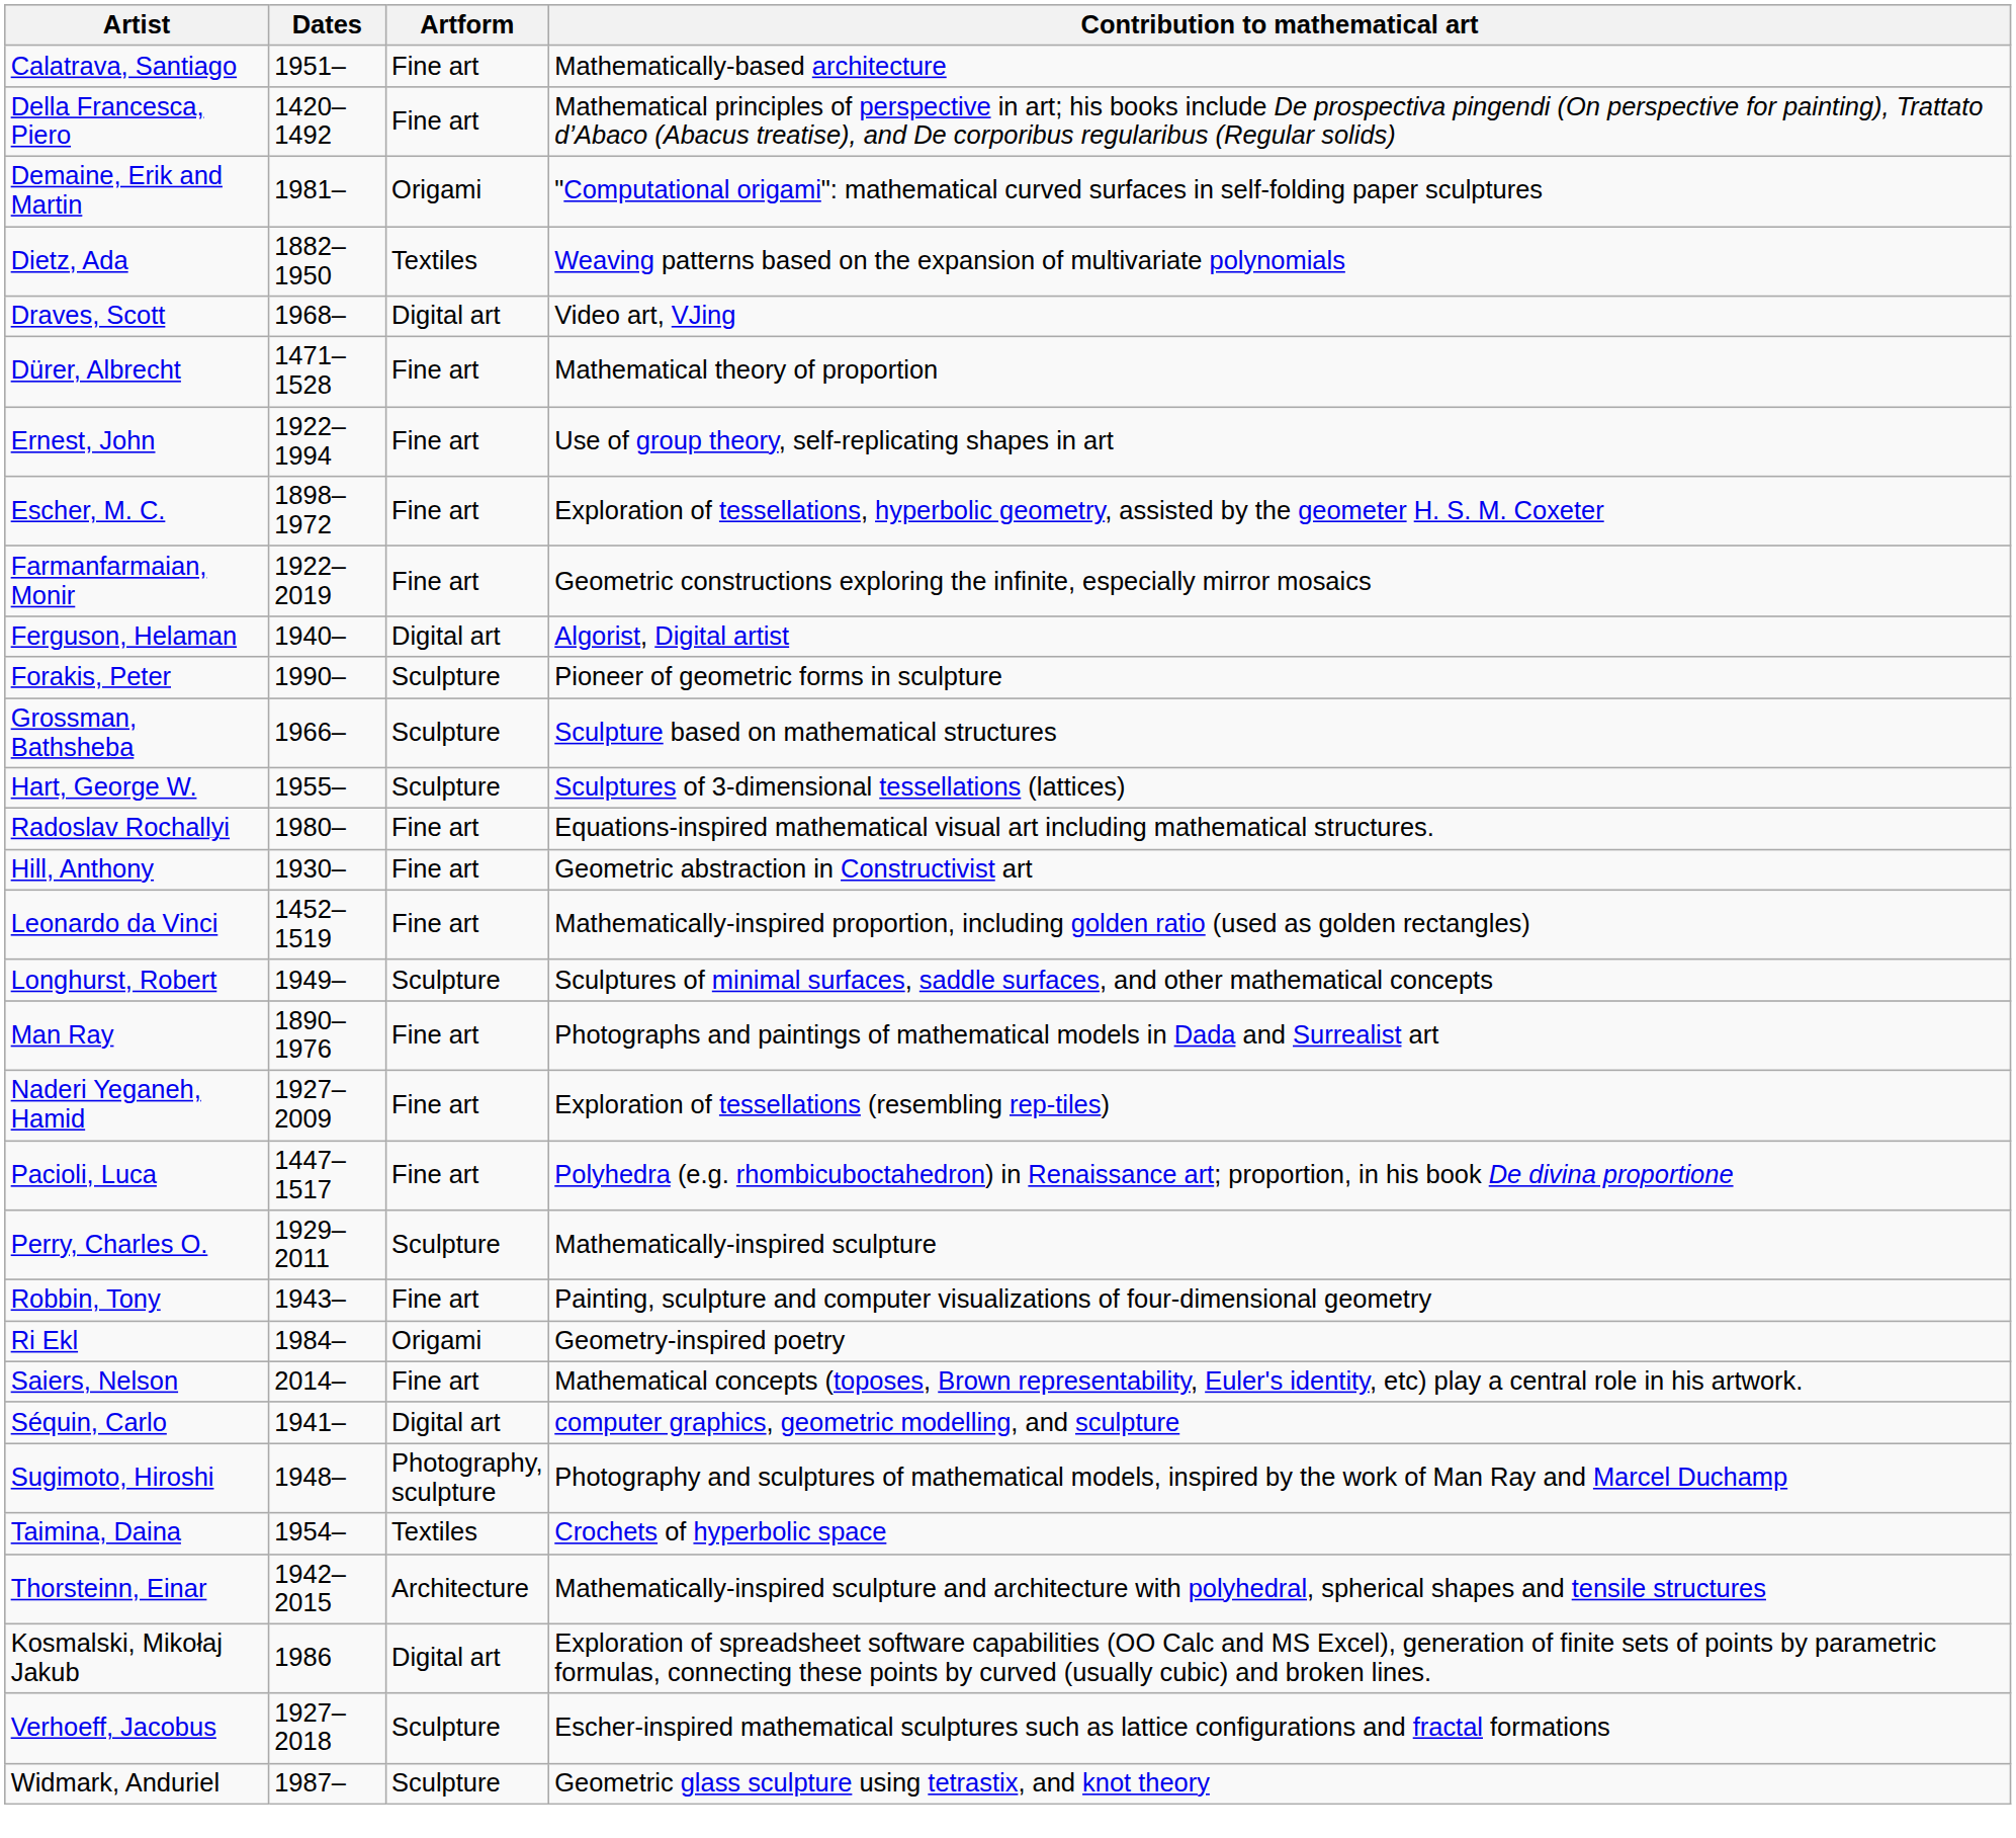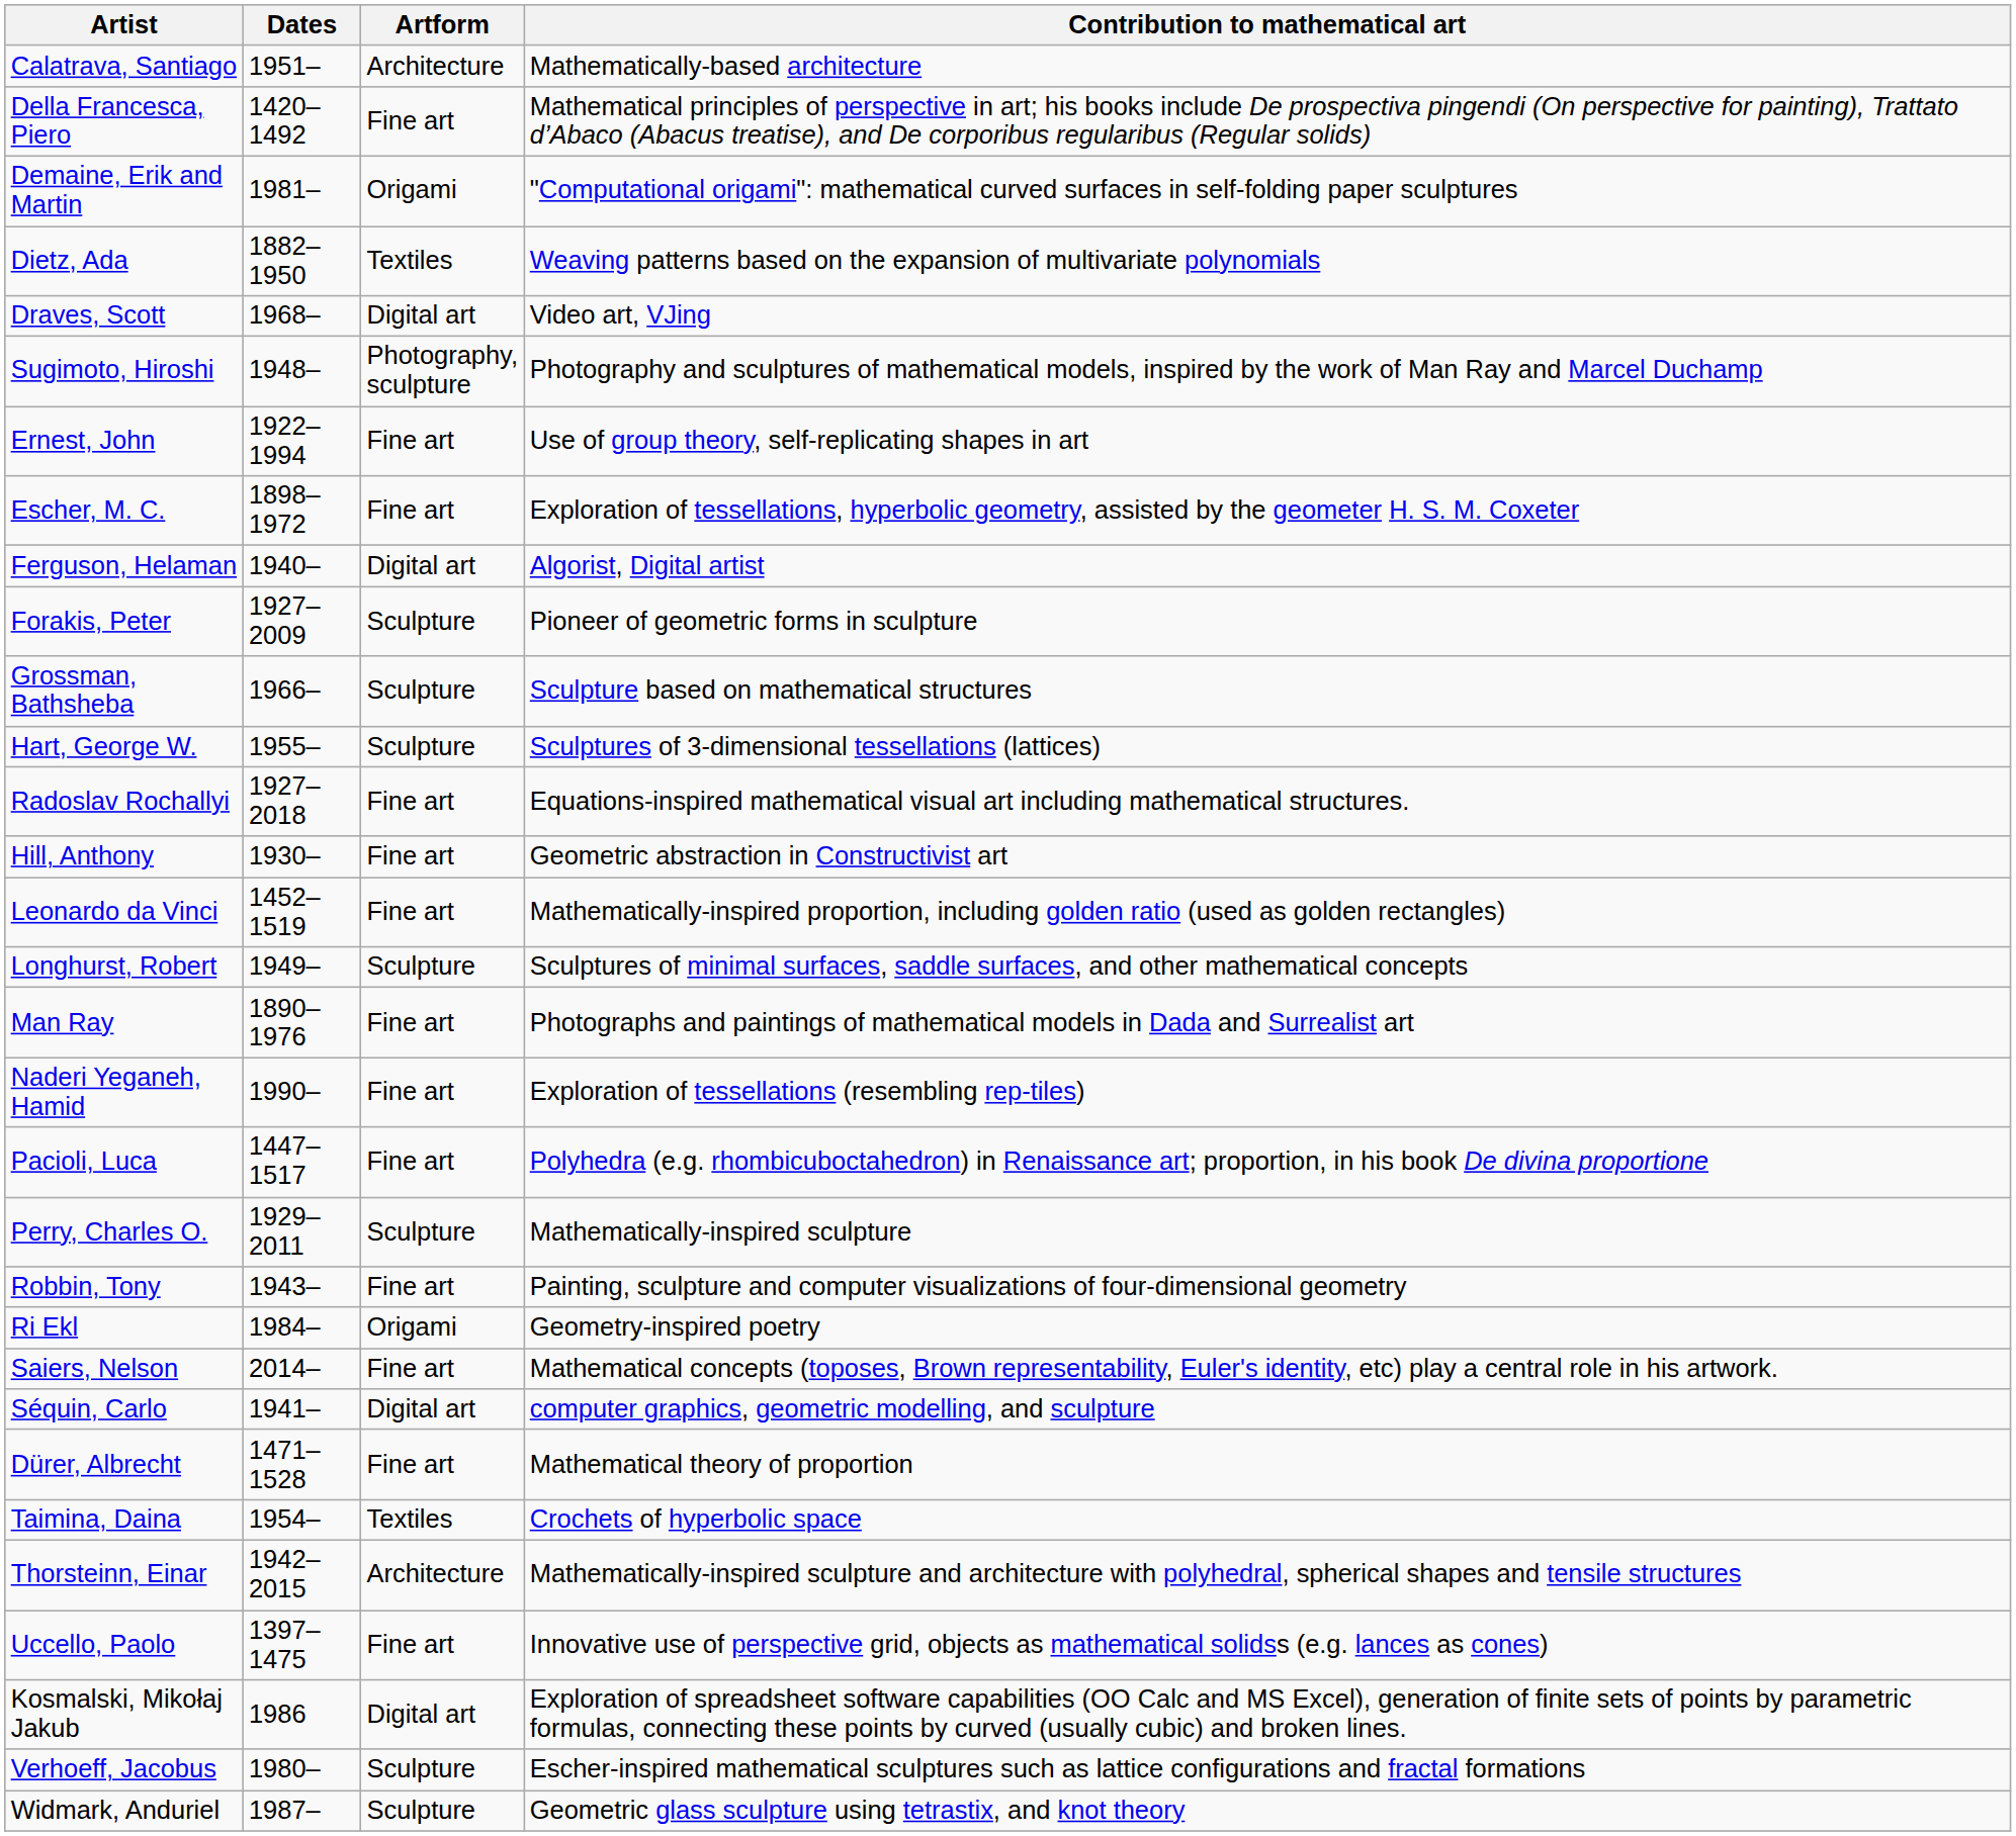 <table class="wikitable sortable">
 <tr>
 <th>Artist</th>
 <th>Dates</th>
 <th>Artform</th>
 <th>Contribution to mathematical art<br></th>
 </tr>
 <tr>
 <td><a href='#'>Calatrava, Santiago</a></td>
 <td>1951–</td>
-<td>Fine art</td>
+<td>Architecture</td>
 <td>Mathematically-based <a href='#'>architecture</a><br></td>
 </tr>
 <tr>
 <td><a href='#'>Della Francesca, Piero</a></td>
 <td>1420–1492</td>
 <td>Fine art</td>
 <td>Mathematical principles of <a href='#'>perspective</a> in art; his books include <em>De prospectiva pingendi (On perspective for painting), Trattato d’Abaco (Abacus treatise), and De corporibus regularibus (Regular solids)</em></td>
 </tr>
 <tr>
 <td><a href='#'>Demaine, Erik and Martin</a></td>
 <td>1981–</td>
 <td>Origami</td>
 <td>"<a href='#'>Computational origami</a>": mathematical curved surfaces in self-folding paper sculptures</td>
 </tr>
 <tr>
 <td><a href='#'>Dietz, Ada</a></td>
 <td>1882–1950</td>
 <td>Textiles</td>
 <td><a href='#'>Weaving</a> patterns based on the expansion of multivariate <a href='#'>polynomials</a></td>
 </tr>
 <tr>
 <td><a href='#'>Draves, Scott</a></td>
 <td>1968–</td>
 <td>Digital art</td>
 <td>Video art, <a href='#'>VJing</a></td>
 </tr>
 <tr>
-<td><a href='#'>Dürer, Albrecht</a></td>
-<td>1471–1528</td>
-<td>Fine art</td>
-<td>Mathematical theory of proportion</td>
+<td><a href='#'>Sugimoto, Hiroshi</a></td>
+<td>1948–</td>
+<td>Photography,<br>sculpture</td>
+<td>Photography and sculptures of mathematical models, inspired by the work of Man Ray  and <a href='#'>Marcel Duchamp</a></td>
 </tr>
 <tr>
 <td><a href='#'>Ernest, John</a></td>
 <td>1922–1994</td>
 <td>Fine art</td>
 <td>Use of <a href='#'>group theory</a>, self-replicating shapes in art</td>
 </tr>
 <tr>
 <td><a href='#'>Escher, M. C.</a></td>
 <td>1898–1972</td>
 <td>Fine art</td>
 <td>Exploration of <a href='#'>tessellations</a>, <a href='#'>hyperbolic geometry</a>, assisted by the <a href='#'>geometer</a> <a href='#'>H. S. M. Coxeter</a></td>
 </tr>
 <tr>
-<td><a href='#'>Farmanfarmaian, Monir</a></td>
-<td>1922–2019</td>
-<td>Fine art</td>
-<td>Geometric constructions exploring the infinite, especially mirror mosaics</td>
-</tr>
-<tr>
 <td><a href='#'>Ferguson, Helaman</a></td>
 <td>1940–</td>
 <td>Digital art</td>
 <td><a href='#'>Algorist</a>, <a href='#'>Digital artist</a><br></td>
 </tr>
 <tr>
 <td><a href='#'>Forakis, Peter</a></td>
-<td>1990–</td>
+<td>1927–2009</td>
 <td>Sculpture</td>
 <td>Pioneer of geometric forms in sculpture<br></td>
 </tr>
 <tr>
 <td><a href='#'>Grossman, Bathsheba</a></td>
 <td>1966–</td>
 <td>Sculpture</td>
 <td><a href='#'>Sculpture</a> based on mathematical structures</td>
 </tr>
 <tr>
 <td><a href='#'>Hart, George W.</a></td>
 <td>1955–</td>
 <td>Sculpture</td>
 <td><a href='#'>Sculptures</a> of 3-dimensional <a href='#'>tessellations</a> (lattices)</td>
 </tr>
 <tr>
 <td><a href='#'>Radoslav Rochallyi</a></td>
-<td>1980–</td>
+<td>1927–2018</td>
 <td>Fine art</td>
 <td>Equations-inspired mathematical visual art including mathematical structures.</td>
 </tr>
 <tr>
 <td><a href='#'>Hill, Anthony</a></td>
 <td>1930–</td>
 <td>Fine art</td>
 <td>Geometric abstraction in <a href='#'>Constructivist</a> art</td>
 </tr>
 <tr>
 <td><a href='#'>Leonardo da Vinci</a></td>
 <td>1452–1519</td>
 <td>Fine art</td>
 <td>Mathematically-inspired proportion, including <a href='#'>golden ratio</a> (used as golden rectangles)</td>
 </tr>
 <tr>
 <td><a href='#'>Longhurst, Robert</a></td>
 <td>1949–</td>
 <td>Sculpture</td>
 <td>Sculptures of <a href='#'>minimal surfaces</a>, <a href='#'>saddle surfaces</a>, and other mathematical concepts</td>
 </tr>
 <tr>
 <td><a href='#'>Man Ray</a></td>
 <td>1890–1976</td>
 <td>Fine art</td>
 <td>Photographs and paintings of mathematical models in <a href='#'>Dada</a> and <a href='#'>Surrealist</a> art</td>
 </tr>
 <tr>
 <td><a href='#'>Naderi Yeganeh, Hamid</a></td>
-<td>1927–2009</td>
+<td>1990–</td>
 <td>Fine art</td>
 <td>Exploration of <a href='#'>tessellations</a> (resembling <a href='#'>rep-tiles</a>)</td>
 </tr>
 <tr>
 <td><a href='#'>Pacioli, Luca</a></td>
 <td>1447–1517</td>
 <td>Fine art</td>
 <td><a href='#'>Polyhedra</a> (e.g. <a href='#'>rhombicuboctahedron</a>) in <a href='#'>Renaissance art</a>; proportion, in his book <em><a href='#'>De divina proportione</a></em></td>
 </tr>
 <tr>
 <td><a href='#'>Perry, Charles O.</a></td>
 <td>1929–2011</td>
 <td>Sculpture</td>
 <td>Mathematically-inspired sculpture</td>
 </tr>
 <tr>
 <td><a href='#'>Robbin, Tony</a></td>
 <td>1943–</td>
 <td>Fine art</td>
 <td>Painting, sculpture and computer visualizations of four-dimensional geometry<br></td>
 </tr>
 <tr>
 <td><a href='#'>Ri Ekl</a></td>
 <td>1984–</td>
 <td>Origami</td>
 <td>Geometry-inspired poetry </td>
 </tr>
 <tr>
 <td><a href='#'>Saiers, Nelson</a></td>
 <td>2014–</td>
 <td>Fine art</td>
 <td>Mathematical concepts (<a href='#'>toposes</a>, <a href='#'>Brown representability</a>, <a href='#'>Euler's identity</a>, etc) play a central role in his artwork.</td>
 </tr>
 <tr>
 <td><a href='#'>Séquin, Carlo</a></td>
 <td>1941–</td>
 <td>Digital art</td>
 <td><a href='#'>computer graphics</a>, <a href='#'>geometric modelling</a>, and <a href='#'>sculpture</a></td>
 </tr>
 <tr>
-<td><a href='#'>Sugimoto, Hiroshi</a></td>
-<td>1948–</td>
-<td>Photography,<br>sculpture</td>
-<td>Photography and sculptures of mathematical models, inspired by the work of Man Ray  and <a href='#'>Marcel Duchamp</a></td>
+<td><a href='#'>Dürer, Albrecht</a></td>
+<td>1471–1528</td>
+<td>Fine art</td>
+<td>Mathematical theory of proportion</td>
 </tr>
 <tr>
 <td><a href='#'>Taimina, Daina</a></td>
 <td>1954–</td>
 <td>Textiles</td>
 <td><a href='#'>Crochets</a> of <a href='#'>hyperbolic space</a></td>
 </tr>
 <tr>
 <td><a href='#'>Thorsteinn, Einar</a></td>
 <td>1942–2015</td>
 <td>Architecture</td>
 <td>Mathematically-inspired sculpture and architecture with <a href='#'>polyhedral</a>, spherical shapes and <a href='#'>tensile structures</a>  </td>
 </tr>
 <tr>
+<td><a href='#'>Uccello, Paolo</a></td>
+<td>1397–1475</td>
+<td>Fine art</td>
+<td>Innovative use of <a href='#'>perspective</a> grid, objects as <a href='#'>mathematical solids</a>s (e.g. <a href='#'>lances</a> as <a href='#'>cones</a>)</td>
+</tr>
+<tr>
 <td [Mikołaj Jakub Kosmalski>Kosmalski, Mikołaj Jakub</td>
 <td>1986</td>
 <td>Digital art</td>
 <td>Exploration of spreadsheet software capabilities (OO Calc and MS Excel), generation of finite sets of points by parametric formulas, connecting these points by curved (usually cubic) and broken lines.</td>
 </tr>
 <tr>
 <td><a href='#'>Verhoeff, Jacobus</a></td>
-<td>1927–2018</td>
+<td>1980–</td>
 <td>Sculpture</td>
 <td>Escher-inspired mathematical sculptures such as lattice configurations and <a href='#'>fractal</a> formations</td>
 </tr>
 <tr>
 <td [Anduriel Widmark>Widmark, Anduriel</td>
 <td>1987–</td>
 <td>Sculpture</td>
 <td>Geometric <a href='#'>glass sculpture</a> using <a href='#'>tetrastix</a>, and <a href='#'>knot theory</a></td>
 </tr>
 </table>
